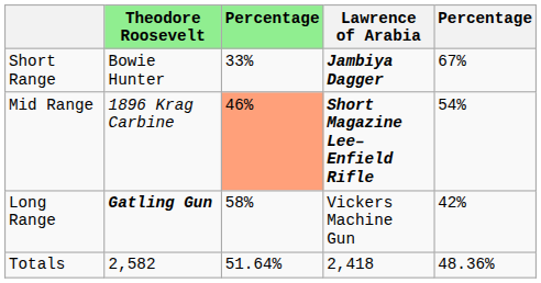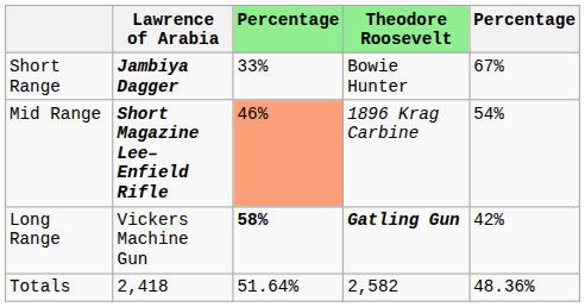 <table class="wikitable" style="text-align:left; width:440px; height:200px">
 <tr valign="top">
 <th style="width:120px;"></th>
+<th style="width:120px;">Lawrence of Arabia</th>
+<th style="width:40px; background:lightgreen;">Percentage</th>
 <th style="width:120px; background:lightgreen;">Theodore Roosevelt</th>
-<th style="width:40px; background:lightgreen;">Percentage</th>
-<th style="width:120px;">Lawrence of Arabia</th>
 <th style="width:40px;">Percentage</th>
 </tr>
 <tr valign="top">
 <td>Short Range</td>
+<td><strong><em>Jambiya Dagger</em></strong></td>
+<td>33%</td>
 <td>Bowie Hunter</td>
-<td>33%</td>
-<td><strong><em>Jambiya Dagger</em></strong></td>
 <td>67%</td>
 </tr>
 <tr valign="top">
 <td>Mid Range</td>
+<td><strong><em>Short Magazine Lee–Enfield Rifle</em></strong></td>
+<td style="background: lightsalmon;">46%</td>
 <td><em>1896 Krag Carbine</em></td>
-<td style="background: lightsalmon;">46%</td>
-<td><strong><em>Short Magazine Lee–Enfield Rifle</em></strong></td>
 <td>54%</td>
 </tr>
 <tr valign="top">
 <td>Long Range</td>
+<td>Vickers Machine Gun</td>
+<td><strong>58%</strong></td>
 <td><strong><em>Gatling Gun</em></strong></td>
-<td>58%</td>
-<td>Vickers Machine Gun</td>
 <td>42%</td>
 </tr>
 <tr valign="top">
 <td>Totals</td>
+<td>2,418</td>
+<td>51.64%</td>
 <td>2,582</td>
-<td>51.64%</td>
-<td>2,418</td>
 <td>48.36%</td>
 </tr>
 </table>
